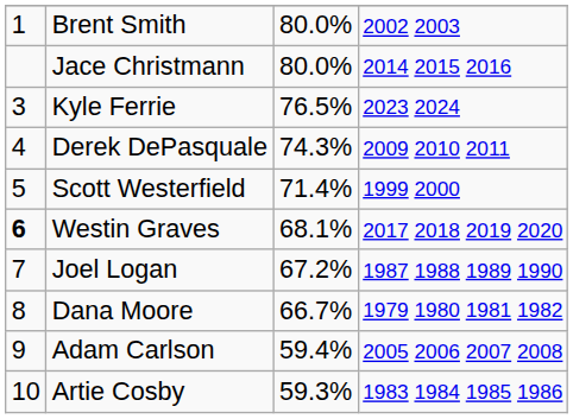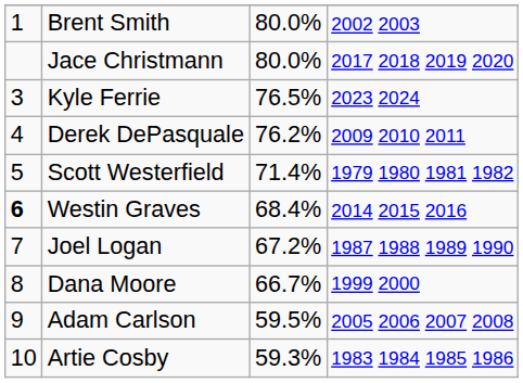 <table class="wikitable">
 <tr>
 </tr>
 <tr>
 <td>1</td>
 <td>Brent Smith</td>
 <td><abbr>80.0%</abbr></td>
 <td style="font-size:80%;"><a href='#'>2002</a> <a href='#'>2003</a></td>
 </tr>
 <tr>
 <td></td>
 <td>Jace Christmann</td>
 <td><abbr>80.0%</abbr></td>
-<td style="font-size:80%;"><a href='#'>2014</a> <a href='#'>2015</a> <a href='#'>2016</a></td>
+<td style="font-size:80%;"><a href='#'>2017</a> <a href='#'>2018</a> <a href='#'>2019</a> <a href='#'>2020</a></td>
 </tr>
 <tr>
 <td>3</td>
 <td>Kyle Ferrie</td>
 <td><abbr>76.5%</abbr></td>
 <td style="font-size:80%;"><a href='#'>2023</a> <a href='#'>2024</a></td>
 </tr>
 <tr>
 <td>4</td>
 <td>Derek DePasquale</td>
-<td><abbr>74.3%</abbr></td>
+<td><abbr>76.2%</abbr></td>
 <td style="font-size:80%;"><a href='#'>2009</a> <a href='#'>2010</a> <a href='#'>2011</a></td>
 </tr>
 <tr>
 <td>5</td>
 <td>Scott Westerfield</td>
 <td><abbr>71.4%</abbr></td>
-<td style="font-size:80%;"><a href='#'>1999</a> <a href='#'>2000</a></td>
+<td style="font-size:80%;"><a href='#'>1979</a> <a href='#'>1980</a> <a href='#'>1981</a> <a href='#'>1982</a></td>
 </tr>
 <tr>
 <td><strong>6</strong></td>
 <td>Westin Graves</td>
-<td><abbr>68.1%</abbr></td>
-<td style="font-size:80%;"><a href='#'>2017</a> <a href='#'>2018</a> <a href='#'>2019</a> <a href='#'>2020</a></td>
+<td><abbr>68.4%</abbr></td>
+<td style="font-size:80%;"><a href='#'>2014</a> <a href='#'>2015</a> <a href='#'>2016</a></td>
 </tr>
 <tr>
 <td>7</td>
 <td>Joel Logan</td>
 <td><abbr>67.2%</abbr></td>
 <td style="font-size:80%;"><a href='#'>1987</a> <a href='#'>1988</a> <a href='#'>1989</a> <a href='#'>1990</a></td>
 </tr>
 <tr>
 <td>8</td>
 <td>Dana Moore</td>
 <td><abbr>66.7%</abbr></td>
-<td style="font-size:80%;"><a href='#'>1979</a> <a href='#'>1980</a> <a href='#'>1981</a> <a href='#'>1982</a></td>
+<td style="font-size:80%;"><a href='#'>1999</a> <a href='#'>2000</a></td>
 </tr>
 <tr>
 <td>9</td>
 <td>Adam Carlson</td>
-<td><abbr>59.4%</abbr></td>
+<td><abbr>59.5%</abbr></td>
 <td style="font-size:80%;"><a href='#'>2005</a> <a href='#'>2006</a> <a href='#'>2007</a> <a href='#'>2008</a></td>
 </tr>
 <tr>
 <td>10</td>
 <td>Artie Cosby</td>
 <td><abbr>59.3%</abbr></td>
 <td style="font-size:80%;"><a href='#'>1983</a> <a href='#'>1984</a> <a href='#'>1985</a> <a href='#'>1986</a></td>
 </tr>
 </table>
